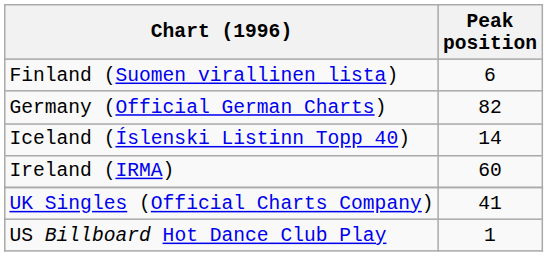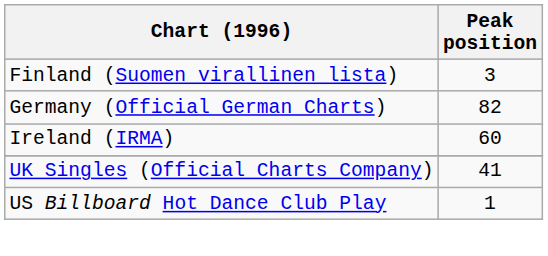 <table class="wikitable sortable">
 <tr>
 <th>Chart (1996)</th>
 <th>Peak<br>position</th>
 </tr>
 <tr>
 <td align="left">Finland (<a href='#'>Suomen virallinen lista</a>)</td>
-<td align="center">6</td>
+<td align="center">3</td>
 </tr>
 <tr>
 <td align="left">Germany (<a href='#'>Official German Charts</a>)</td>
 <td align="center">82</td>
-</tr>
-<tr>
-<td>Iceland (<a href='#'>Íslenski Listinn Topp 40</a>)</td>
-<td align="center">14</td>
 </tr>
 <tr>
 <td>Ireland (<a href='#'>IRMA</a>)</td>
 <td align="center">60</td>
 </tr>
 <tr>
 </tr>
 <tr>
 </tr>
 <tr>
 <td><a href='#'>UK Singles</a> (<a href='#'>Official Charts Company</a>)</td>
 <td align="center">41</td>
 </tr>
 <tr>
 <td>US <em>Billboard</em> <a href='#'>Hot Dance Club Play</a></td>
 <td align="center">1</td>
 </tr>
 </table>
